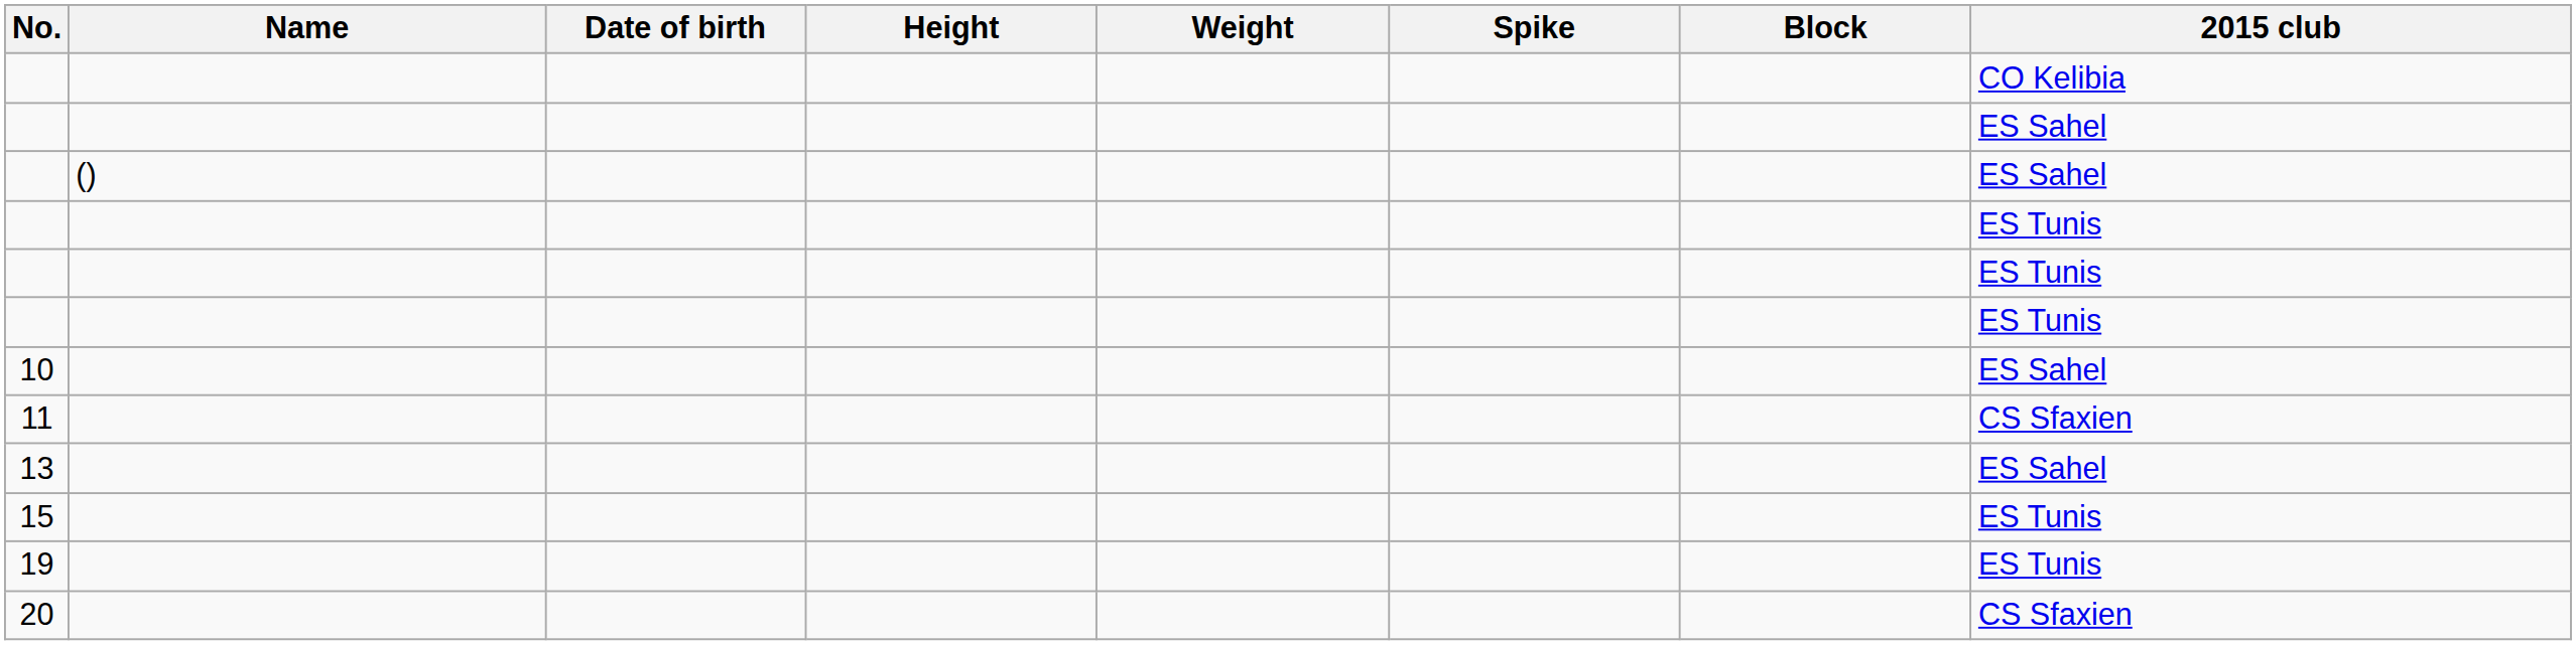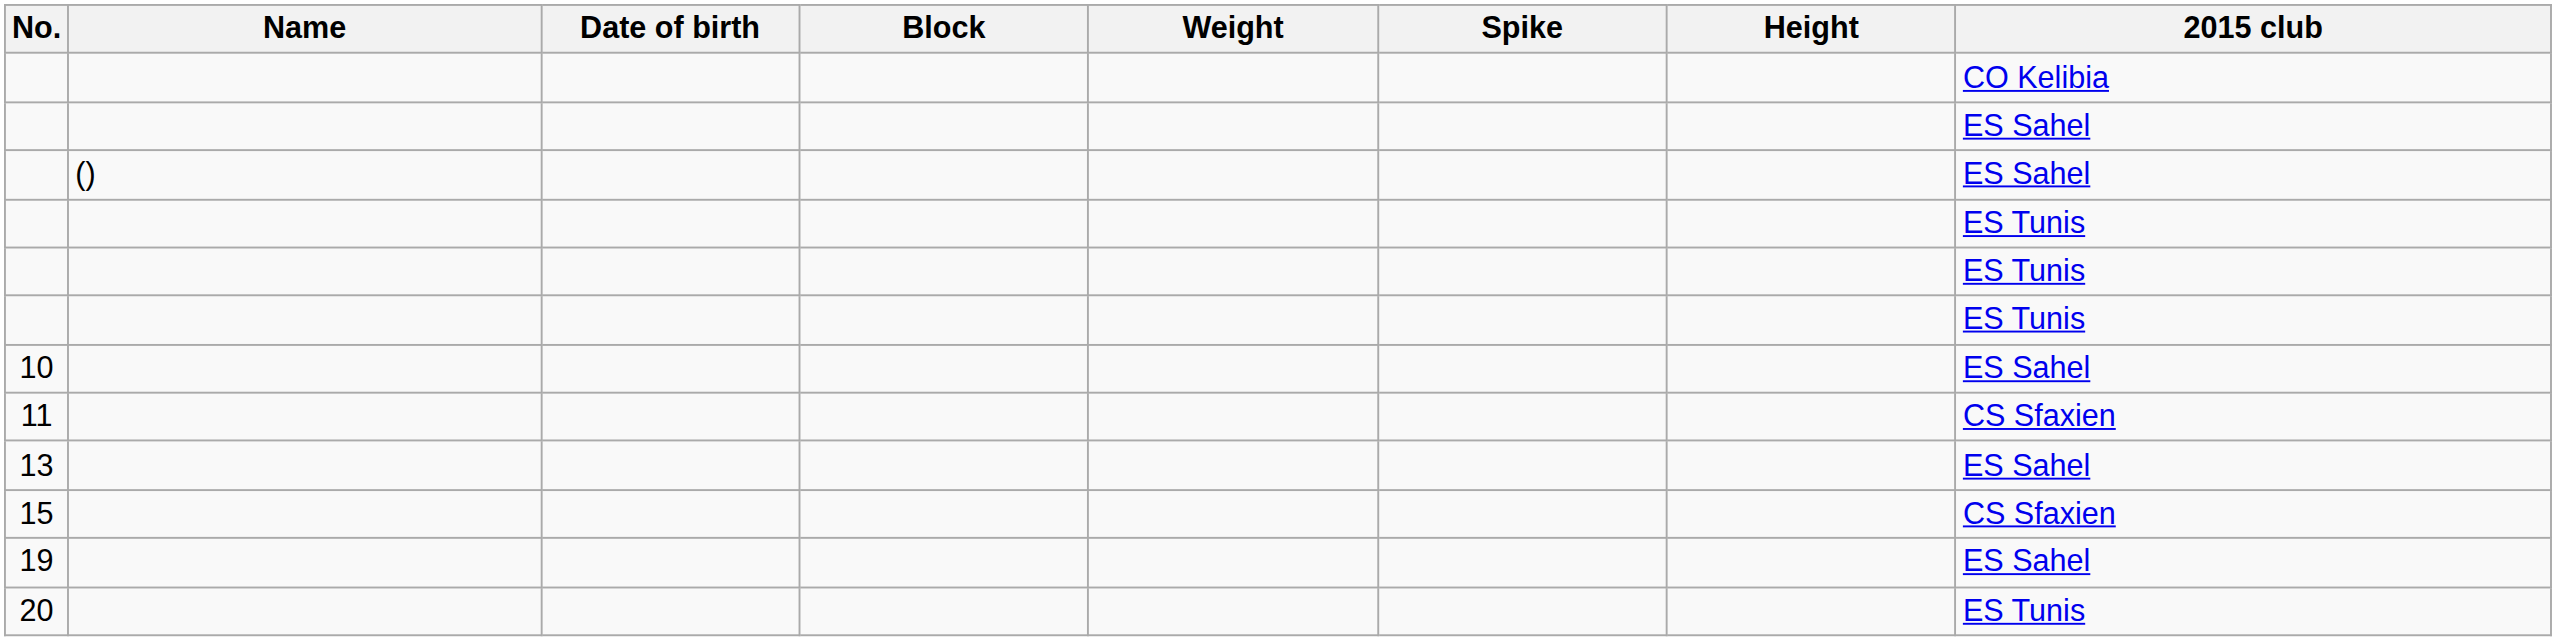 <table class="wikitable sortable" style="font-size:100%; text-align:center;">
 <tr>
 <th>No.</th>
 <th style="width:15em">Name</th>
 <th style="width:8em">Date of birth</th>
-<th style="width:9em">Height</th>
+<th style="width:9em">Block</th>
 <th style="width:9em">Weight</th>
 <th style="width:9em">Spike</th>
-<th style="width:9em">Block</th>
+<th style="width:9em">Height</th>
 <th style="width:19em">2015 club</th>
 </tr>
 <tr>
 <td></td>
 <td align=left></td>
 <td align=right></td>
 <td></td>
 <td></td>
 <td></td>
 <td></td>
 <td align=left> <a href='#'>CO Kelibia</a></td>
 </tr>
 <tr>
 <td></td>
 <td style="text-align:left;"></td>
 <td style="text-align:right;"></td>
 <td></td>
 <td></td>
 <td></td>
 <td></td>
 <td style="text-align:left;"> <a href='#'>ES Sahel</a></td>
 </tr>
 <tr>
 <td></td>
 <td align=left> ()</td>
 <td align=right></td>
 <td></td>
 <td></td>
 <td></td>
 <td></td>
 <td align=left> <a href='#'>ES Sahel</a></td>
 </tr>
 <tr>
 <td></td>
 <td align=left></td>
 <td align=right></td>
 <td></td>
 <td></td>
 <td></td>
 <td></td>
 <td align=left> <a href='#'>ES Tunis</a></td>
 </tr>
 <tr>
 <td></td>
 <td align=left></td>
 <td align=right></td>
 <td></td>
 <td></td>
 <td></td>
 <td></td>
 <td align=left> <a href='#'>ES Tunis</a></td>
 </tr>
 <tr>
 <td></td>
 <td align=left></td>
 <td align=right></td>
 <td></td>
 <td></td>
 <td></td>
 <td></td>
 <td align=left> <a href='#'>ES Tunis</a></td>
 </tr>
 <tr>
 <td>10</td>
 <td align=left></td>
 <td align=right></td>
 <td></td>
 <td></td>
 <td></td>
 <td></td>
 <td align=left> <a href='#'>ES Sahel</a></td>
 </tr>
 <tr>
 <td>11</td>
 <td align=left></td>
 <td align=right></td>
 <td></td>
 <td></td>
 <td></td>
 <td></td>
 <td align=left> <a href='#'>CS Sfaxien</a></td>
 </tr>
 <tr>
 <td>13</td>
 <td align=left></td>
 <td align=right></td>
 <td></td>
 <td></td>
 <td></td>
 <td></td>
 <td align=left> <a href='#'>ES Sahel</a></td>
 </tr>
 <tr>
 <td>15</td>
 <td align=left></td>
 <td align=right></td>
 <td></td>
 <td></td>
 <td></td>
 <td></td>
-<td align=left> <a href='#'>ES Tunis</a></td>
+<td align=left> <a href='#'>CS Sfaxien</a></td>
 </tr>
 <tr>
 <td>19</td>
 <td align=left></td>
 <td align=right></td>
 <td></td>
 <td></td>
 <td></td>
 <td></td>
-<td align=left> <a href='#'>ES Tunis</a></td>
+<td align=left> <a href='#'>ES Sahel</a></td>
 </tr>
 <tr>
 <td>20</td>
 <td align=left></td>
 <td align=right></td>
 <td></td>
 <td></td>
 <td></td>
 <td></td>
-<td align=left> <a href='#'>CS Sfaxien</a></td>
+<td align=left> <a href='#'>ES Tunis</a></td>
 </tr>
 </table>
